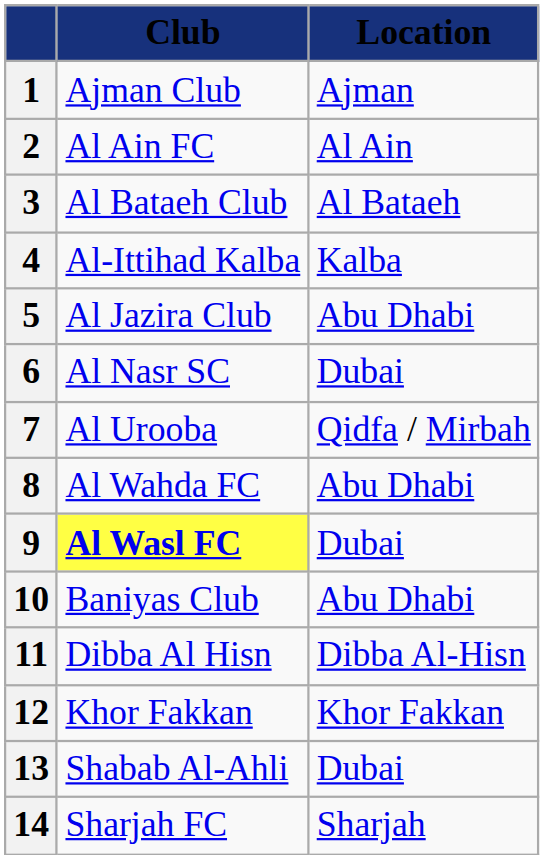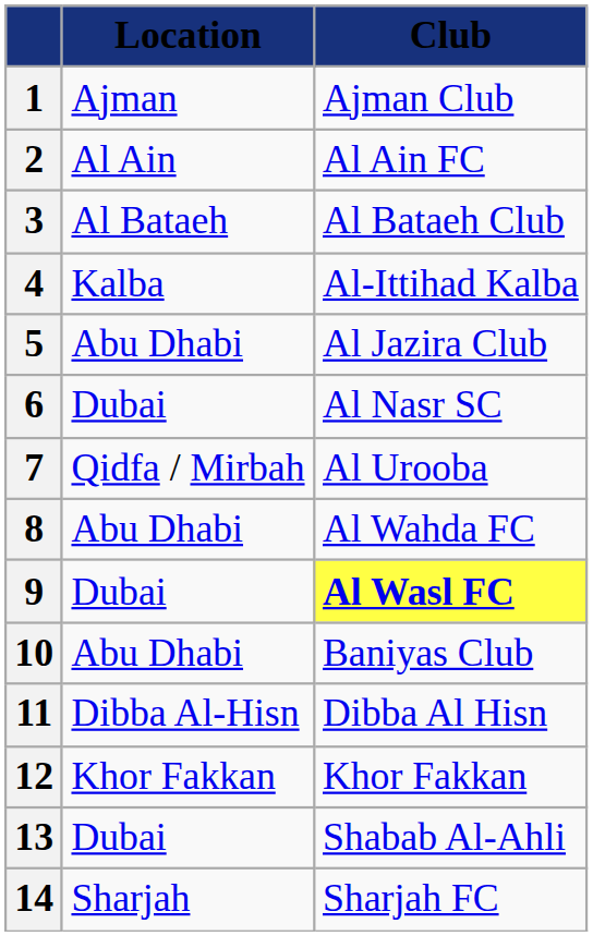 <table class="wikitable sortable" style="text-align:left">
 <tr>
 <th style="background:#17317c;"></th>
+<th style="background:#17317c;"><span>Location</span></th>
 <th style="background:#17317c;"><span>Club</span></th>
-<th style="background:#17317c;"><span>Location</span></th>
 </tr>
 <tr>
 <th>1</th>
+<td><a href='#'>Ajman</a></td>
 <td><a href='#'>Ajman Club</a></td>
-<td><a href='#'>Ajman</a></td>
 </tr>
 <tr>
 <th>2</th>
+<td><a href='#'>Al Ain</a></td>
 <td><a href='#'>Al Ain FC</a></td>
-<td><a href='#'>Al Ain</a></td>
 </tr>
 <tr>
 <th>3</th>
+<td><a href='#'>Al Bataeh</a></td>
 <td><a href='#'>Al Bataeh Club</a></td>
-<td><a href='#'>Al Bataeh</a></td>
 </tr>
 <tr>
 <th>4</th>
+<td><a href='#'>Kalba</a></td>
 <td><a href='#'>Al-Ittihad Kalba</a></td>
-<td><a href='#'>Kalba</a></td>
 </tr>
 <tr>
 <th>5</th>
+<td><a href='#'>Abu Dhabi</a></td>
 <td><a href='#'>Al Jazira Club</a></td>
-<td><a href='#'>Abu Dhabi</a></td>
 </tr>
 <tr>
 <th>6</th>
+<td><a href='#'>Dubai</a></td>
 <td><a href='#'>Al Nasr SC</a></td>
-<td><a href='#'>Dubai</a></td>
 </tr>
 <tr>
 <th>7</th>
+<td><a href='#'>Qidfa</a> / <a href='#'>Mirbah</a></td>
 <td><a href='#'>Al Urooba</a></td>
-<td><a href='#'>Qidfa</a> / <a href='#'>Mirbah</a></td>
 </tr>
 <tr>
 <th>8</th>
+<td><a href='#'>Abu Dhabi</a></td>
 <td><a href='#'>Al Wahda FC</a></td>
-<td><a href='#'>Abu Dhabi</a></td>
 </tr>
 <tr>
 <th>9</th>
+<td><a href='#'>Dubai</a></td>
 <td bgcolor=#ffff44><strong><a href='#'>Al Wasl FC</a></strong></td>
-<td><a href='#'>Dubai</a></td>
 </tr>
 <tr>
 <th>10</th>
+<td><a href='#'>Abu Dhabi</a></td>
 <td><a href='#'>Baniyas Club</a></td>
-<td><a href='#'>Abu Dhabi</a></td>
 </tr>
 <tr>
 <th>11</th>
+<td><a href='#'>Dibba Al-Hisn</a></td>
 <td><a href='#'>Dibba Al Hisn</a></td>
-<td><a href='#'>Dibba Al-Hisn</a></td>
 </tr>
 <tr>
 <th>12</th>
 <td><a href='#'>Khor Fakkan</a></td>
 <td><a href='#'>Khor Fakkan</a></td>
 </tr>
 <tr>
 <th>13</th>
+<td><a href='#'>Dubai</a></td>
 <td><a href='#'>Shabab Al-Ahli</a></td>
-<td><a href='#'>Dubai</a></td>
 </tr>
 <tr>
 <th>14</th>
+<td><a href='#'>Sharjah</a></td>
 <td><a href='#'>Sharjah FC</a></td>
-<td><a href='#'>Sharjah</a></td>
 </tr>
 </table>
